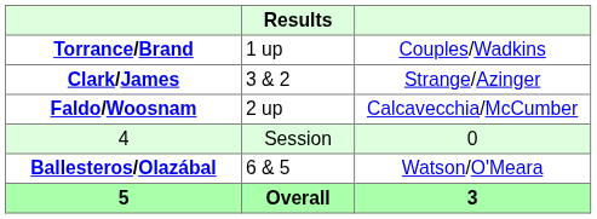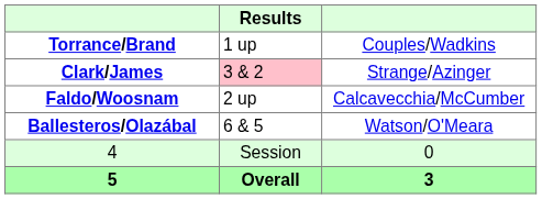 <table border="1" cellpadding="3" style="border-collapse:collapse; text-align:center;">
 <tr style="background:#dfd;">
 <th style="width:12em;"></th>
 <th style="width:5.5em;">Results</th>
 <th style="width:12em;"></th>
 </tr>
 <tr>
 <td><strong><a href='#'>Torrance</a>/<a href='#'>Brand</a></strong></td>
 <td align=left> 1 up</td>
 <td><a href='#'>Couples</a>/<a href='#'>Wadkins</a></td>
 </tr>
 <tr>
 <td><strong><a href='#'>Clark</a>/<a href='#'>James</a></strong></td>
-<td align=left> 3 & 2</td>
+<td align=left style="background: pink;"> 3 & 2</td>
 <td><a href='#'>Strange</a>/<a href='#'>Azinger</a></td>
 </tr>
 <tr>
 <td><strong><a href='#'>Faldo</a>/<a href='#'>Woosnam</a></strong></td>
 <td align=left> 2 up</td>
 <td><a href='#'>Calcavecchia</a>/<a href='#'>McCumber</a></td>
 </tr>
+<tr>
+<td><strong><a href='#'>Ballesteros</a>/<a href='#'>Olazábal</a></strong></td>
+<td align=left> 6 & 5</td>
+<td><a href='#'>Watson</a>/<a href='#'>O'Meara</a></td>
+</tr>
 <tr style="background:#dfd;">
 <td>4</td>
 <td>Session</td>
 <td>0</td>
-</tr>
-<tr>
-<td><strong><a href='#'>Ballesteros</a>/<a href='#'>Olazábal</a></strong></td>
-<td align=left> 6 & 5</td>
-<td><a href='#'>Watson</a>/<a href='#'>O'Meara</a></td>
 </tr>
 <tr style="background:#afa;">
 <th>5</th>
 <th>Overall</th>
 <th>3</th>
 </tr>
 </table>
